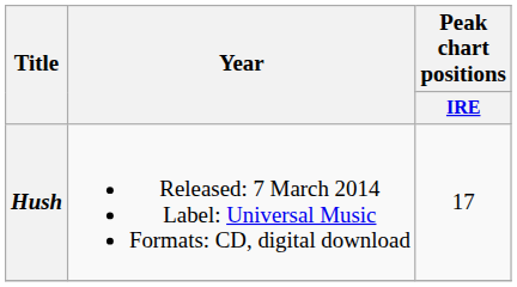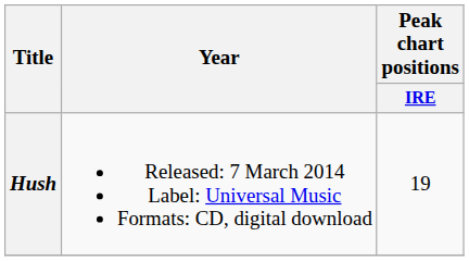 <table class="wikitable plainrowheaders" style="text-align:center;">
 <tr>
 <th scope="col" rowspan="2">Title</th>
 <th scope="col" rowspan="2">Year</th>
 <th scope="col" colspan="1">Peak chart positions</th>
 </tr>
 <tr>
 <th scope="col" style="width:3em;font-size:85%;"><a href='#'>IRE</a><br></th>
 </tr>
 <tr>
 <th scope="row"><em>Hush</em></th>
 <td><br><ul><li>Released: 7 March 2014</li><li>Label: <a href='#'>Universal Music</a></li><li>Formats: CD, digital download</li></ul></td>
-<td>17</td>
+<td>19</td>
 </tr>
 <tr>
 </tr>
 </table>
